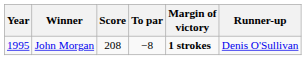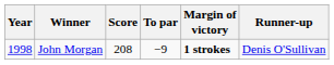 <table class="wikitable" style="font-size:95%">
 <tr>
 <th>Year</th>
 <th>Winner</th>
 <th>Score</th>
 <th>To par</th>
 <th>Margin of<br>victory</th>
 <th>Runner-up</th>
 </tr>
 <tr>
-<td><a href='#'>1995</a></td>
+<td><a href='#'>1998</a></td>
 <td> <a href='#'>John Morgan</a></td>
 <td align=center>208</td>
-<td align=center>−8</td>
+<td align=center>−9</td>
 <td><strong>1 strokes</strong></td>
 <td> <a href='#'>Denis O'Sullivan</a></td>
 </tr>
 </table>
